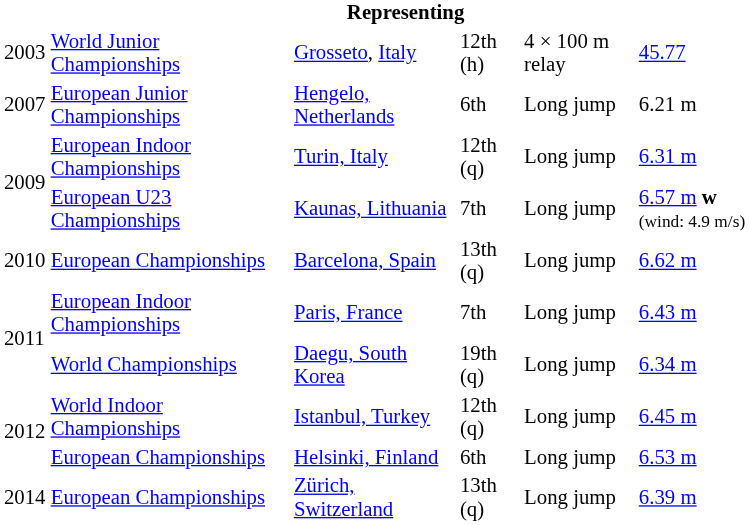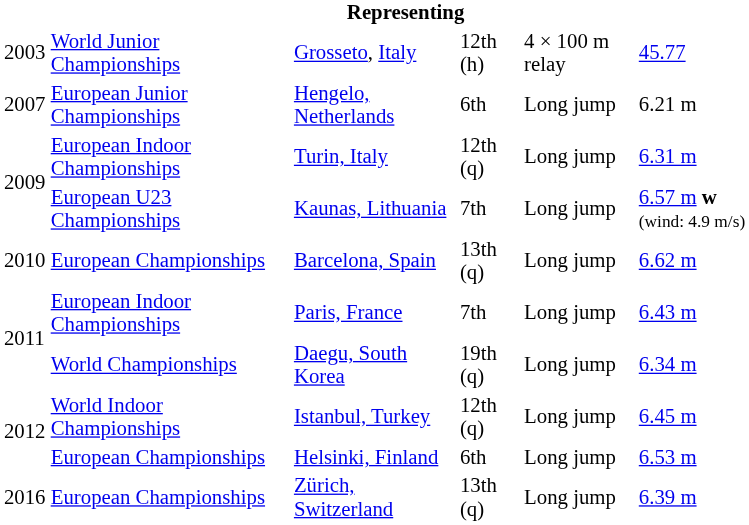 <table>
 <tr>
 <th colspan="6">Representing </th>
 </tr>
 <tr>
 <td>2003</td>
 <td><a href='#'>World Junior Championships</a></td>
 <td><a href='#'>Grosseto</a>, <a href='#'>Italy</a></td>
 <td>12th (h)</td>
 <td>4 × 100 m relay</td>
 <td><a href='#'>45.77</a></td>
 </tr>
 <tr>
 <td>2007</td>
 <td><a href='#'>European Junior Championships</a></td>
 <td><a href='#'>Hengelo, Netherlands</a></td>
 <td>6th</td>
 <td>Long jump</td>
 <td>6.21 m</td>
 </tr>
 <tr>
 <td rowspan=2>2009</td>
 <td><a href='#'>European Indoor Championships</a></td>
 <td><a href='#'>Turin, Italy</a></td>
 <td>12th (q)</td>
 <td>Long jump</td>
 <td><a href='#'>6.31 m</a></td>
 </tr>
 <tr>
 <td><a href='#'>European U23 Championships</a></td>
 <td><a href='#'>Kaunas, Lithuania</a></td>
 <td>7th</td>
 <td>Long jump</td>
 <td><a href='#'>6.57 m</a> <strong>w</strong> <small>(wind: 4.9 m/s)</small></td>
 </tr>
 <tr>
 <td>2010</td>
 <td><a href='#'>European Championships</a></td>
 <td><a href='#'>Barcelona, Spain</a></td>
 <td>13th (q)</td>
 <td>Long jump</td>
 <td><a href='#'>6.62 m</a></td>
 </tr>
 <tr>
 <td rowspan=2>2011</td>
 <td><a href='#'>European Indoor Championships</a></td>
 <td><a href='#'>Paris, France</a></td>
 <td>7th</td>
 <td>Long jump</td>
 <td><a href='#'>6.43 m</a></td>
 </tr>
 <tr>
 <td><a href='#'>World Championships</a></td>
 <td><a href='#'>Daegu, South Korea</a></td>
 <td>19th (q)</td>
 <td>Long jump</td>
 <td><a href='#'>6.34 m</a></td>
 </tr>
 <tr>
 <td rowspan=2>2012</td>
 <td><a href='#'>World Indoor Championships</a></td>
 <td><a href='#'>Istanbul, Turkey</a></td>
 <td>12th (q)</td>
 <td>Long jump</td>
 <td><a href='#'>6.45 m</a></td>
 </tr>
 <tr>
 <td><a href='#'>European Championships</a></td>
 <td><a href='#'>Helsinki, Finland</a></td>
 <td>6th</td>
 <td>Long jump</td>
 <td><a href='#'>6.53 m</a></td>
 </tr>
 <tr>
-<td>2014</td>
+<td>2016</td>
 <td><a href='#'>European Championships</a></td>
 <td><a href='#'>Zürich, Switzerland</a></td>
 <td>13th (q)</td>
 <td>Long jump</td>
 <td><a href='#'>6.39 m</a></td>
 </tr>
 </table>
